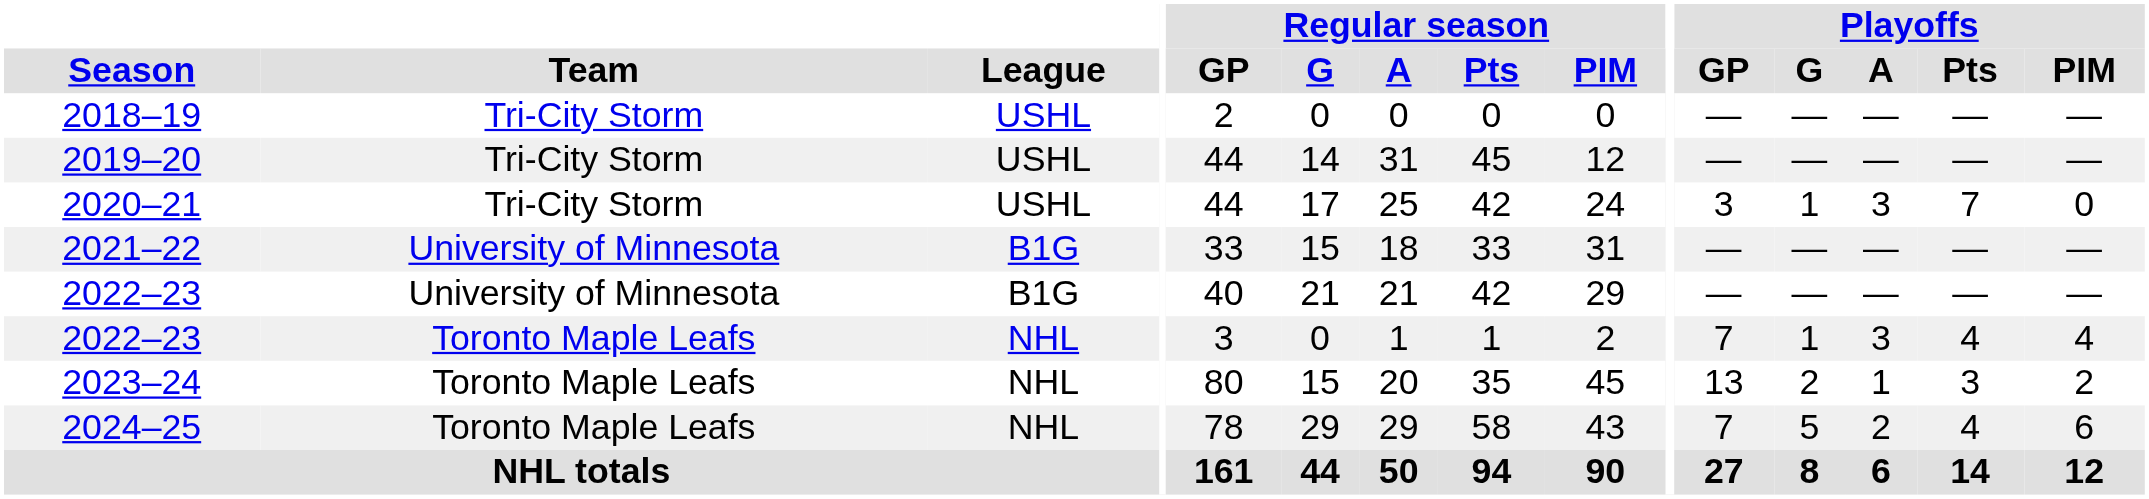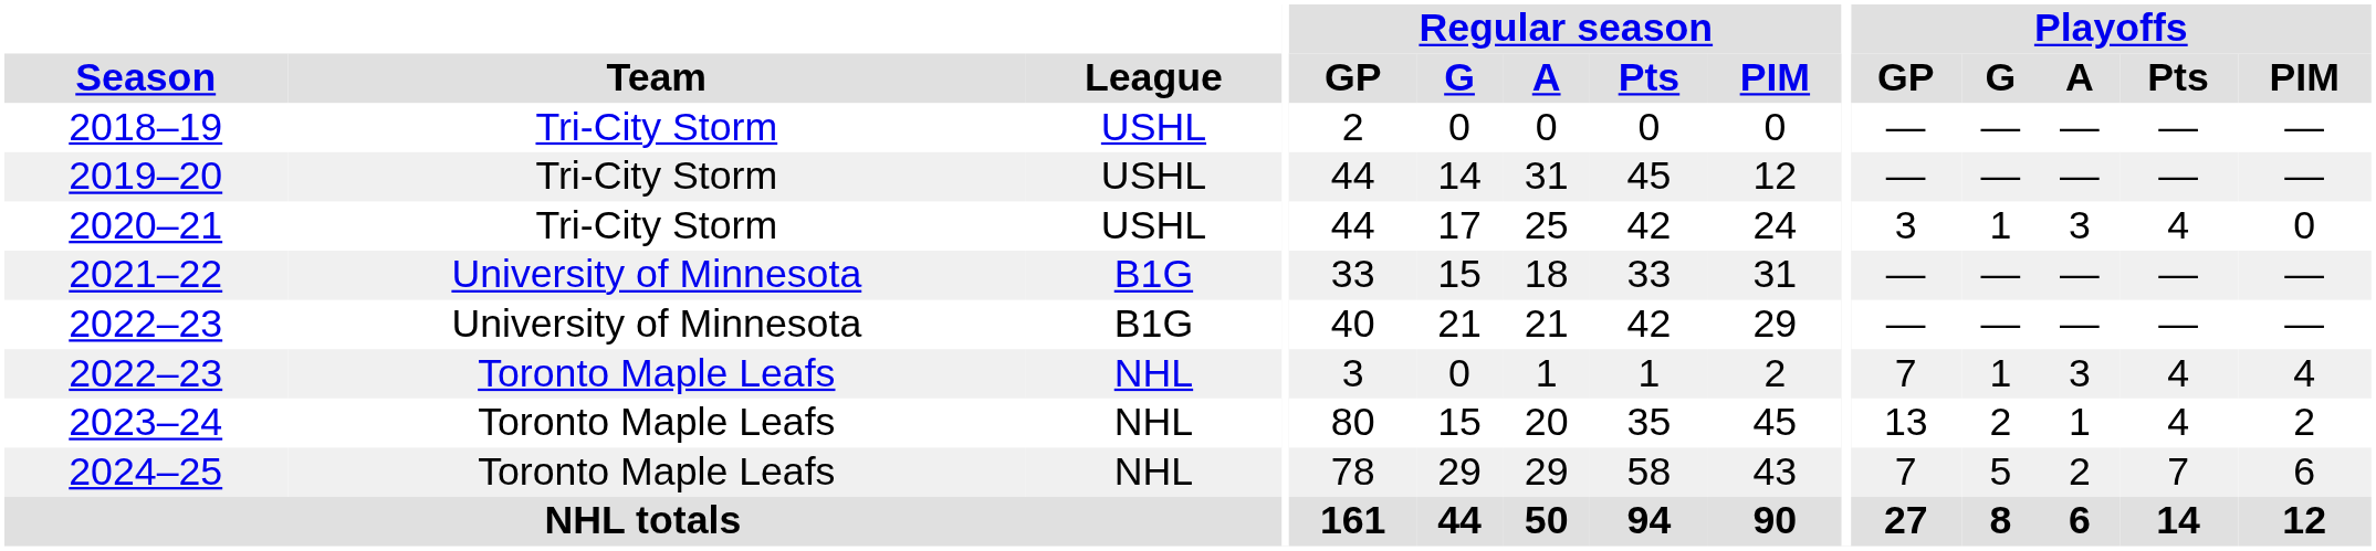 <table border="0" cellpadding="1" cellspacing="0" style="text-align:center; width:60em;">
 <tr bgcolor="#e0e0e0">
 <th colspan="3" bgcolor="#ffffff"></th>
 <th rowspan="100" bgcolor="#ffffff"></th>
 <th colspan="5"><a href='#'>Regular season</a></th>
 <th rowspan="100" bgcolor="#ffffff"></th>
 <th colspan="5"><a href='#'>Playoffs</a></th>
 </tr>
 <tr bgcolor="#e0e0e0">
 <th><a href='#'>Season</a></th>
 <th>Team</th>
 <th>League</th>
 <th>GP</th>
 <th><a href='#'>G</a></th>
 <th><a href='#'>A</a></th>
 <th><a href='#'>Pts</a></th>
 <th><a href='#'>PIM</a></th>
 <th>GP</th>
 <th>G</th>
 <th>A</th>
 <th>Pts</th>
 <th>PIM</th>
 </tr>
 <tr>
 <td><a href='#'>2018–19</a></td>
 <td><a href='#'>Tri-City Storm</a></td>
 <td><a href='#'>USHL</a></td>
 <td>2</td>
 <td>0</td>
 <td>0</td>
 <td>0</td>
 <td>0</td>
 <td>—</td>
 <td>—</td>
 <td>—</td>
 <td>—</td>
 <td>—</td>
 </tr>
 <tr bgcolor="#f0f0f0">
 <td><a href='#'>2019–20</a></td>
 <td>Tri-City Storm</td>
 <td>USHL</td>
 <td>44</td>
 <td>14</td>
 <td>31</td>
 <td>45</td>
 <td>12</td>
 <td>—</td>
 <td>—</td>
 <td>—</td>
 <td>—</td>
 <td>—</td>
 </tr>
 <tr>
 <td><a href='#'>2020–21</a></td>
 <td>Tri-City Storm</td>
 <td>USHL</td>
 <td>44</td>
 <td>17</td>
 <td>25</td>
 <td>42</td>
 <td>24</td>
 <td>3</td>
 <td>1</td>
 <td>3</td>
-<td>7</td>
+<td>4</td>
 <td>0</td>
 </tr>
 <tr bgcolor="#f0f0f0">
 <td><a href='#'>2021–22</a></td>
 <td><a href='#'>University of Minnesota</a></td>
 <td><a href='#'>B1G</a></td>
 <td>33</td>
 <td>15</td>
 <td>18</td>
 <td>33</td>
 <td>31</td>
 <td>—</td>
 <td>—</td>
 <td>—</td>
 <td>—</td>
 <td>—</td>
 </tr>
 <tr>
 <td><a href='#'>2022–23</a></td>
 <td>University of Minnesota</td>
 <td>B1G</td>
 <td>40</td>
 <td>21</td>
 <td>21</td>
 <td>42</td>
 <td>29</td>
 <td>—</td>
 <td>—</td>
 <td>—</td>
 <td>—</td>
 <td>—</td>
 </tr>
 <tr bgcolor="#f0f0f0">
 <td><a href='#'>2022–23</a></td>
 <td><a href='#'>Toronto Maple Leafs</a></td>
 <td><a href='#'>NHL</a></td>
 <td>3</td>
 <td>0</td>
 <td>1</td>
 <td>1</td>
 <td>2</td>
 <td>7</td>
 <td>1</td>
 <td>3</td>
 <td>4</td>
 <td>4</td>
 </tr>
 <tr>
 <td><a href='#'>2023–24</a></td>
 <td>Toronto Maple Leafs</td>
 <td>NHL</td>
 <td>80</td>
 <td>15</td>
 <td>20</td>
 <td>35</td>
 <td>45</td>
 <td>13</td>
 <td>2</td>
 <td>1</td>
-<td>3</td>
+<td>4</td>
 <td>2</td>
 </tr>
 <tr bgcolor="#f0f0f0">
 <td><a href='#'>2024–25</a></td>
 <td>Toronto Maple Leafs</td>
 <td>NHL</td>
 <td>78</td>
 <td>29</td>
 <td>29</td>
 <td>58</td>
 <td>43</td>
 <td>7</td>
 <td>5</td>
 <td>2</td>
-<td>4</td>
+<td>7</td>
 <td>6</td>
 </tr>
 <tr bgcolor="#e0e0e0"=>
 <th colspan="3">NHL totals</th>
 <th>161</th>
 <th>44</th>
 <th>50</th>
 <th>94</th>
 <th>90</th>
 <th>27</th>
 <th>8</th>
 <th>6</th>
 <th>14</th>
 <th>12</th>
 </tr>
 </table>
